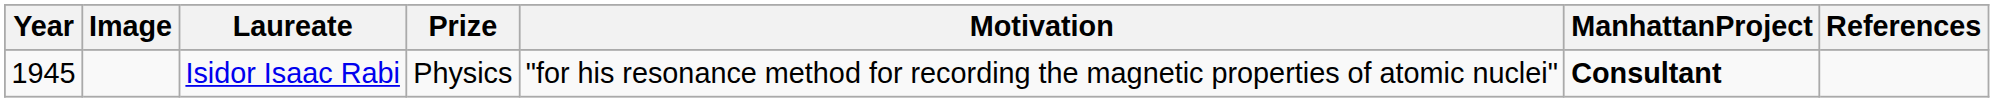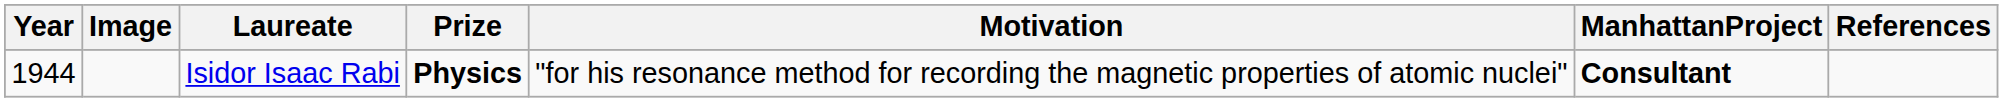 <table class="wikitable sortable">
 <tr>
 <th>Year</th>
 <th class="unportable">Image</th>
 <th>Laureate</th>
 <th>Prize</th>
 <th>Motivation</th>
 <th>ManhattanProject</th>
 <th>References</th>
 </tr>
 <tr>
-<td>1945</td>
+<td>1944</td>
 <td !scope="row"></td>
 <td><a href='#'>Isidor Isaac Rabi</a></td>
-<td>Physics</td>
+<td><strong>Physics</strong></td>
 <td>"for his resonance method for recording the magnetic properties of atomic nuclei"</td>
 <td><strong>Consultant</strong></td>
 <td></td>
 </tr>
 </table>
